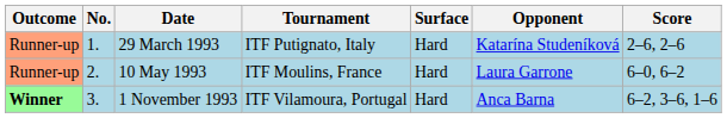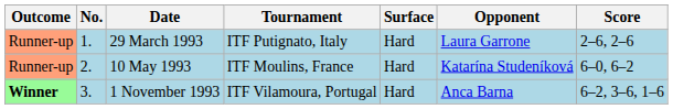 <table class="sortable wikitable" style="font-size:97%;">
 <tr>
 <th>Outcome</th>
 <th>No.</th>
 <th>Date</th>
 <th>Tournament</th>
 <th>Surface</th>
 <th>Opponent</th>
 <th class="unsortable">Score</th>
 </tr>
 <tr style="background:lightblue;">
 <td style="background:#ffa07a;">Runner-up</td>
 <td>1.</td>
 <td>29 March 1993</td>
 <td>ITF Putignato, Italy</td>
 <td>Hard</td>
-<td> <a href='#'>Katarína Studeníková</a></td>
+<td> <a href='#'>Laura Garrone</a></td>
 <td>2–6, 2–6</td>
 </tr>
 <tr style="background:lightblue;">
 <td style="background:#ffa07a;">Runner-up</td>
 <td>2.</td>
 <td>10 May 1993</td>
 <td>ITF Moulins, France</td>
 <td>Hard</td>
-<td> <a href='#'>Laura Garrone</a></td>
+<td> <a href='#'>Katarína Studeníková</a></td>
 <td>6–0, 6–2</td>
 </tr>
 <tr style="background:lightblue;">
 <td style="background:#98fb98;"><strong>Winner</strong></td>
 <td>3.</td>
 <td>1 November 1993</td>
 <td>ITF Vilamoura, Portugal</td>
 <td>Hard</td>
 <td> <a href='#'>Anca Barna</a></td>
 <td>6–2, 3–6, 1–6</td>
 </tr>
 </table>
